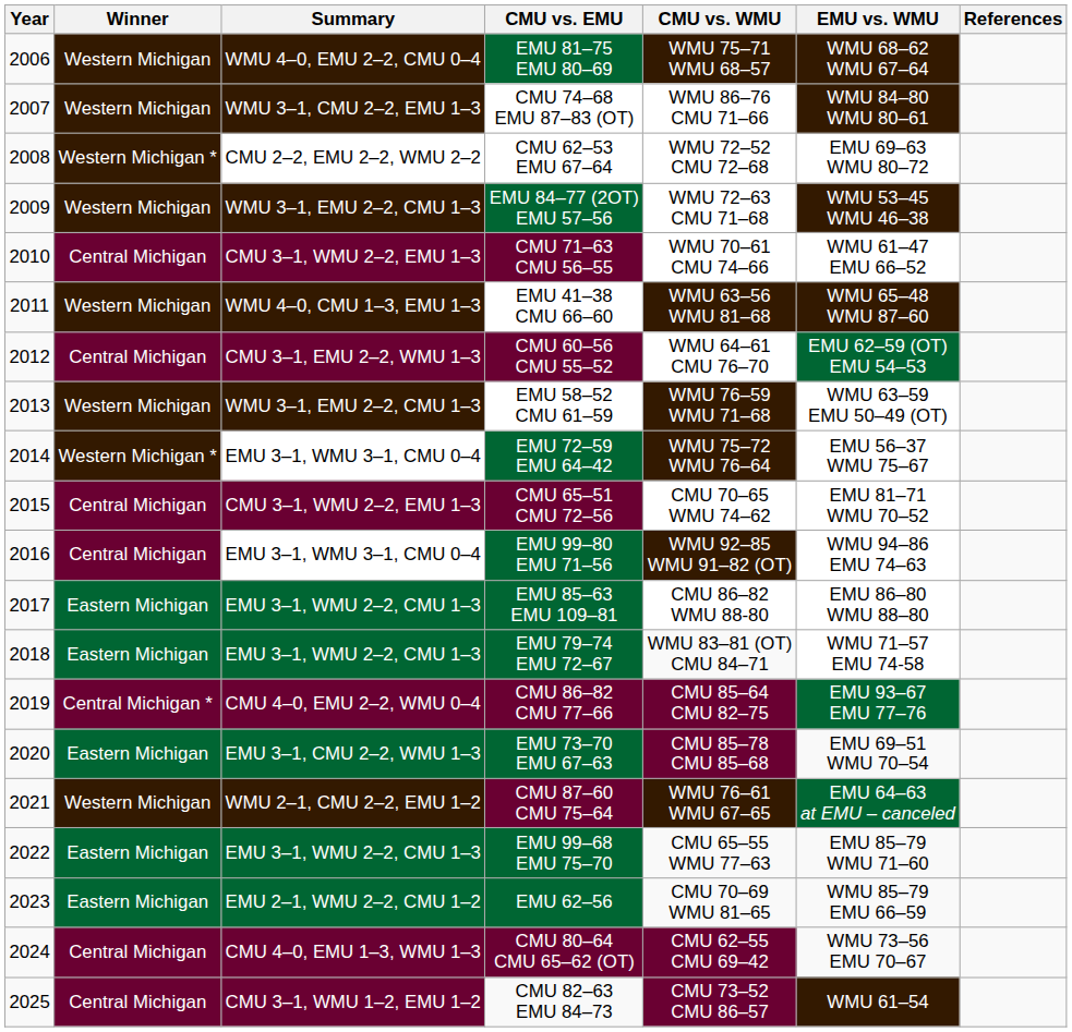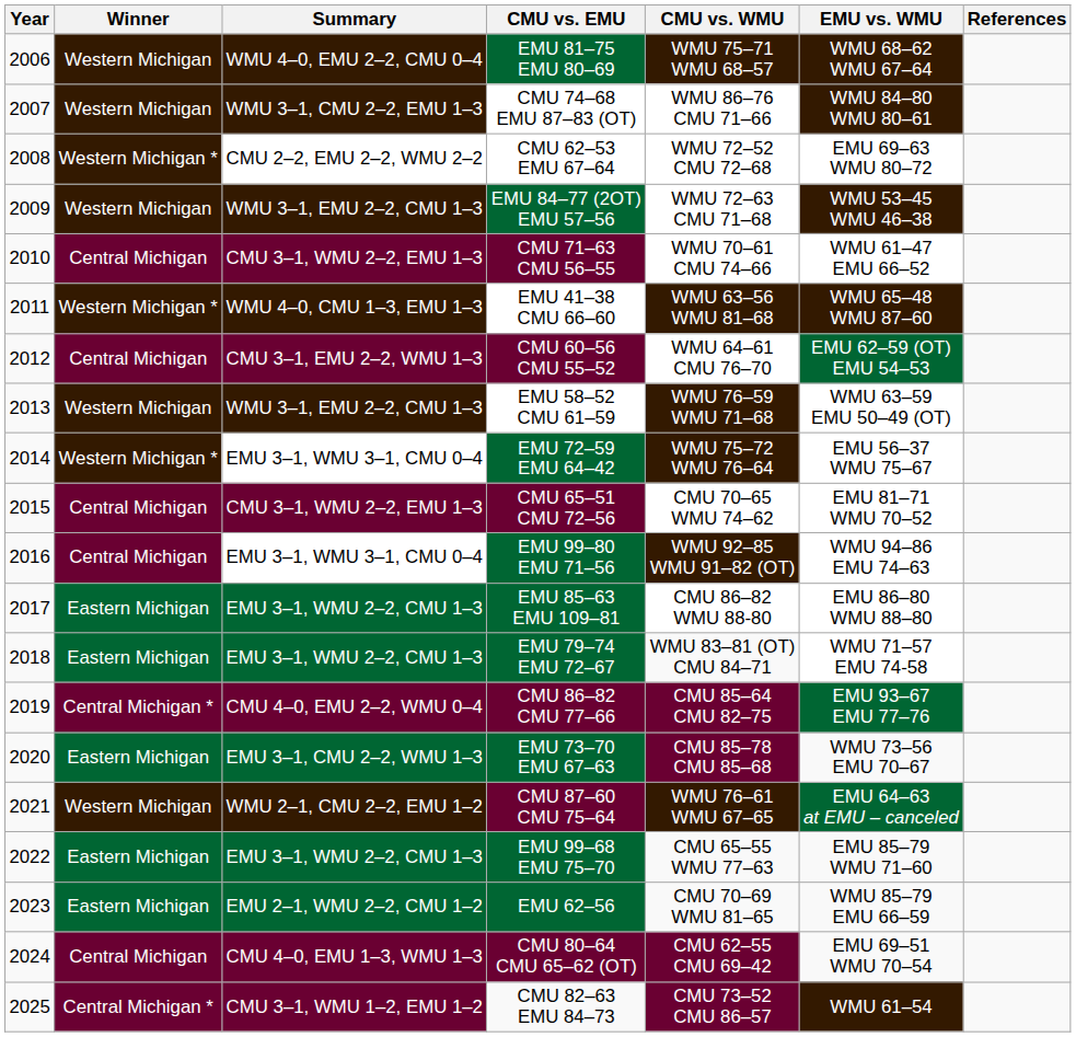 <table class="wikitable" style="text-align:center">
 <tr>
 <th>Year</th>
 <th>Winner</th>
 <th>Summary</th>
 <th>CMU vs. EMU</th>
 <th>CMU vs. WMU</th>
 <th>EMU vs. WMU</th>
 <th>References</th>
 </tr>
 <tr>
 <td>2006</td>
 <td style="background:#331900; color:white">Western Michigan</td>
 <td style="background:#331900; color:white">WMU 4–0, EMU 2–2, CMU 0–4</td>
 <td style="background:#006633; color:white">EMU 81–75<br>EMU 80–69</td>
 <td style="background:#331900; color:white">WMU 75–71<br>WMU 68–57</td>
 <td style="background:#331900; color:white">WMU 68–62<br>WMU 67–64</td>
 <td></td>
 </tr>
 <tr>
 <td>2007</td>
 <td style="background:#331900; color:white">Western Michigan</td>
 <td style="background:#331900; color:white">WMU 3–1, CMU 2–2, EMU 1–3</td>
 <td style="background:white">CMU 74–68<br>EMU 87–83 (OT)</td>
 <td style="background:white">WMU 86–76<br>CMU 71–66</td>
 <td style="background:#331900; color:white">WMU 84–80<br>WMU 80–61</td>
 <td></td>
 </tr>
 <tr>
 <td>2008</td>
 <td style="background:#331900; color:white">Western Michigan *</td>
 <td style="background:white">CMU 2–2, EMU 2–2, WMU 2–2</td>
 <td style="background:white">CMU 62–53<br>EMU 67–64</td>
 <td style="background:white">WMU 72–52<br>CMU 72–68</td>
 <td style="background:white">EMU 69–63<br>WMU 80–72</td>
 <td></td>
 </tr>
 <tr>
 <td>2009</td>
 <td style="background:#331900; color:white">Western Michigan</td>
 <td style="background:#331900; color:white">WMU 3–1, EMU 2–2, CMU 1–3</td>
 <td style="background:#006633; color:white">EMU 84–77 (2OT)<br>EMU 57–56</td>
 <td style="background:white">WMU 72–63<br>CMU 71–68</td>
 <td style="background:#331900; color:white">WMU 53–45<br>WMU 46–38</td>
 <td></td>
 </tr>
 <tr>
 <td>2010</td>
 <td style="background:#6a0032; color:white">Central Michigan</td>
 <td style="background:#6a0032; color:white">CMU 3–1, WMU 2–2, EMU 1–3</td>
 <td style="background:#6a0032; color:white">CMU 71–63<br>CMU 56–55</td>
 <td style="background:white">WMU 70–61<br>CMU 74–66</td>
 <td style="background:white">WMU 61–47<br>EMU 66–52</td>
 <td></td>
 </tr>
 <tr>
 <td>2011</td>
-<td style="background:#331900; color:white">Western Michigan</td>
+<td style="background:#331900; color:white">Western Michigan *</td>
 <td style="background:#331900; color:white">WMU 4–0, CMU 1–3, EMU 1–3</td>
 <td style="background:white">EMU 41–38<br>CMU 66–60</td>
 <td style="background:#331900; color:white">WMU 63–56<br>WMU 81–68</td>
 <td style="background:#331900; color:white">WMU 65–48<br>WMU 87–60</td>
 <td></td>
 </tr>
 <tr>
 <td>2012</td>
 <td style="background:#6a0032; color:white">Central Michigan</td>
 <td style="background:#6a0032; color:white">CMU 3–1, EMU 2–2, WMU 1–3</td>
 <td style="background:#6a0032; color:white">CMU 60–56<br>CMU 55–52</td>
 <td style="background:white">WMU 64–61<br>CMU 76–70</td>
 <td style="background:#006633; color:white">EMU 62–59 (OT)<br>EMU 54–53</td>
 <td></td>
 </tr>
 <tr>
 <td>2013</td>
 <td style="background:#331900; color:white">Western Michigan</td>
 <td style="background:#331900; color:white">WMU 3–1, EMU 2–2, CMU 1–3</td>
 <td style="background:white">EMU 58–52<br>CMU 61–59</td>
 <td style="background:#331900; color:white">WMU 76–59<br>WMU 71–68</td>
 <td style="background:white">WMU 63–59<br>EMU 50–49 (OT)</td>
 <td></td>
 </tr>
 <tr>
 <td>2014</td>
 <td style="background:#331900; color:white">Western Michigan *</td>
 <td style="background:white">EMU 3–1, WMU 3–1, CMU 0–4</td>
 <td style="background:#006633; color:white">EMU 72–59<br>EMU 64–42</td>
 <td style="background:#331900; color:white">WMU 75–72<br>WMU 76–64</td>
 <td style="background:white">EMU 56–37<br>WMU 75–67</td>
 <td></td>
 </tr>
 <tr>
 <td>2015</td>
 <td style="background:#6a0032; color:white">Central Michigan</td>
 <td style="background:#6a0032; color:white">CMU 3–1, WMU 2–2, EMU 1–3</td>
 <td style="background:#6a0032; color:white">CMU 65–51<br>CMU 72–56</td>
 <td style="background:white">CMU 70–65<br>WMU 74–62</td>
 <td style="background:white">EMU 81–71<br>WMU 70–52</td>
 <td></td>
 </tr>
 <tr>
 <td>2016</td>
 <td style="background:#6a0032; color:white">Central Michigan</td>
 <td style="background:white">EMU 3–1, WMU 3–1, CMU 0–4</td>
 <td style="background:#006633; color:white">EMU 99–80<br>EMU 71–56</td>
 <td style="background:#331900; color:white">WMU 92–85<br>WMU 91–82 (OT)</td>
 <td style="background:white">WMU 94–86<br>EMU 74–63</td>
 <td></td>
 </tr>
 <tr>
 <td>2017</td>
 <td style="background:#006633; color:white">Eastern Michigan</td>
 <td style="background:#006633; color:white">EMU 3–1, WMU 2–2, CMU 1–3</td>
 <td style="background:#006633; color:white">EMU 85–63<br>EMU 109–81</td>
 <td style="background: white">CMU 86–82<br>WMU 88-80</td>
 <td style="background:white">EMU 86–80<br>WMU 88–80</td>
 <td></td>
 </tr>
 <tr>
 <td>2018</td>
 <td style="background:#006633; color:white">Eastern Michigan</td>
 <td style="background:#006633; color:white">EMU 3–1, WMU 2–2, CMU 1–3</td>
 <td style="background:#006633; color:white">EMU 79–74<br>EMU 72–67</td>
 <td>WMU 83–81 (OT)<br>CMU 84–71</td>
 <td style="background:white">WMU 71–57<br>EMU 74-58</td>
 <td></td>
 </tr>
 <tr>
 <td>2019</td>
 <td style="background:#6a0032; color:white">Central Michigan *</td>
 <td style="background:#6a0032; color:white">CMU 4–0, EMU 2–2, WMU 0–4</td>
 <td style="background:#6a0032; color:white">CMU 86–82<br>CMU 77–66</td>
 <td style="background:#6a0032; color:white">CMU 85–64<br>CMU 82–75</td>
 <td style="background:#006633; color:white">EMU 93–67<br>EMU 77–76</td>
 <td></td>
 </tr>
 <tr>
 <td>2020</td>
 <td style="background:#006633; color:white">Eastern Michigan</td>
 <td style="background:#006633; color:white">EMU 3–1, CMU 2–2, WMU 1–3</td>
 <td style="background:#006633; color:white">EMU 73–70<br>EMU 67–63</td>
 <td style="background:#6a0032; color:white">CMU 85–78<br>CMU 85–68</td>
-<td>EMU 69–51<br>WMU 70–54</td>
+<td>WMU 73–56<br>EMU 70–67</td>
 <td></td>
 </tr>
 <tr>
 <td>2021</td>
 <td style="background:#331900; color:white">Western Michigan</td>
 <td style="background:#331900; color:white">WMU 2–1, CMU 2–2, EMU 1–2</td>
 <td style="background:#6a0032; color:white">CMU 87–60<br>CMU 75–64</td>
 <td style="background:#331900; color:white">WMU 76–61<br>WMU 67–65</td>
 <td style="background:#006633; color:white">EMU 64–63<br><em>at EMU – canceled</em></td>
 <td></td>
 </tr>
 <tr>
 <td>2022</td>
 <td style="background:#006633; color:white">Eastern Michigan</td>
 <td style="background:#006633; color:white">EMU 3–1, WMU 2–2, CMU 1–3</td>
 <td style="background:#006633; color:white">EMU 99–68<br>EMU 75–70</td>
 <td>CMU 65–55<br>WMU 77–63</td>
 <td>EMU 85–79<br>WMU 71–60</td>
 <td></td>
 </tr>
 <tr>
 <td>2023</td>
 <td style="background:#006633; color:white">Eastern Michigan</td>
 <td style="background:#006633; color:white">EMU 2–1, WMU 2–2, CMU 1–2</td>
 <td style="background:#006633; color:white">EMU 62–56<br></td>
 <td>CMU 70–69<br>WMU 81–65</td>
 <td>WMU 85–79<br>EMU 66–59</td>
 <td></td>
 </tr>
 <tr>
 <td>2024</td>
 <td style="background:#6a0032; color:white">Central Michigan</td>
 <td style="background:#6A0032; color:white">CMU 4–0, EMU 1–3, WMU 1–3</td>
 <td style="background:#6a0032; color:white">CMU 80–64<br>CMU 65–62 (OT)</td>
 <td style="background:#6a0032; color:white">CMU 62–55<br>CMU 69–42</td>
-<td>WMU 73–56<br>EMU 70–67</td>
+<td>EMU 69–51<br>WMU 70–54</td>
 <td></td>
 </tr>
 <tr>
 <td>2025</td>
-<td style="background:#6A0032; color:white">Central Michigan</td>
+<td style="background:#6a0032; color:white">Central Michigan *</td>
 <td style="background:#6A0032; color:white">CMU 3–1, WMU 1–2, EMU 1–2</td>
 <td>CMU 82–63<br>EMU 84–73</td>
 <td style="background:#6a0032; color:white">CMU 73–52<br>CMU 86–57</td>
 <td style="background:#331900; color:white">WMU 61–54</td>
 <td></td>
 </tr>
 </table>
